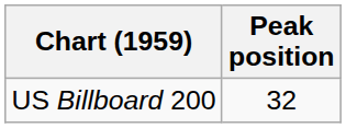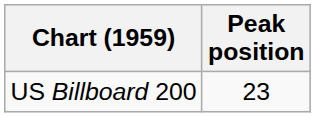 <table class="wikitable sortable">
 <tr>
 <th>Chart (1959)</th>
 <th>Peak<br>position</th>
 </tr>
 <tr>
 <td align="left">US <em>Billboard</em> 200</td>
-<td style="text-align:center;">32</td>
+<td style="text-align:center;">23</td>
 </tr>
 </table>
